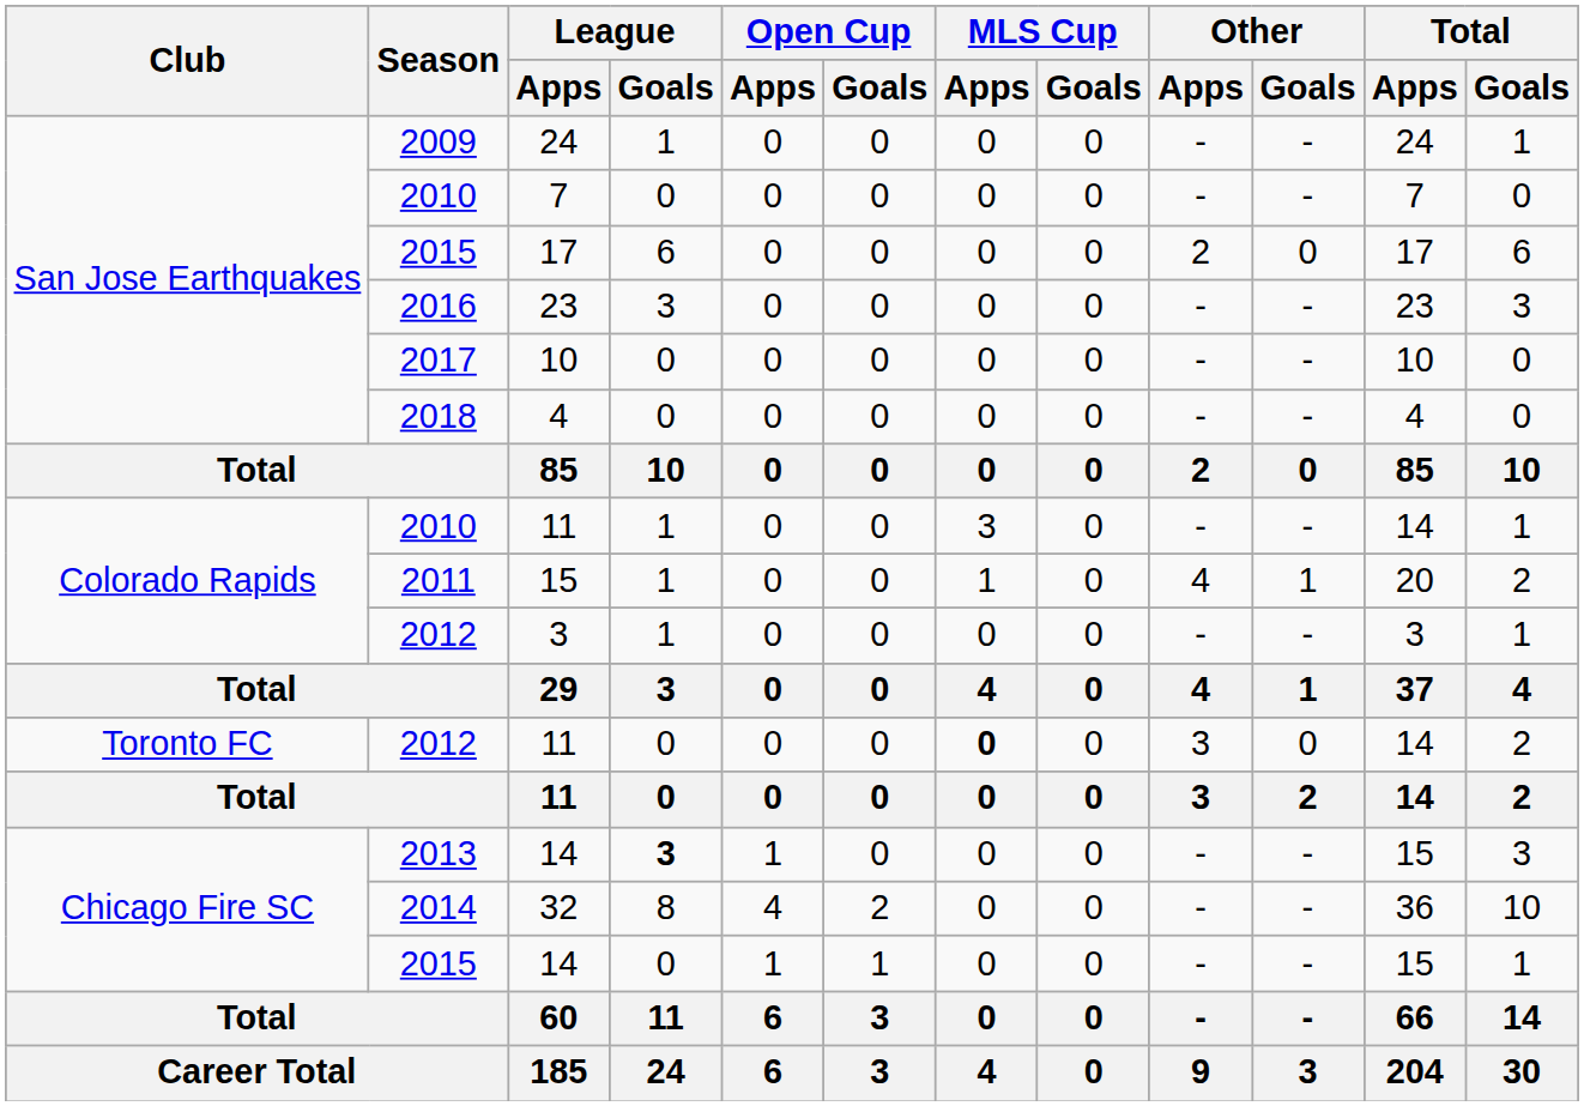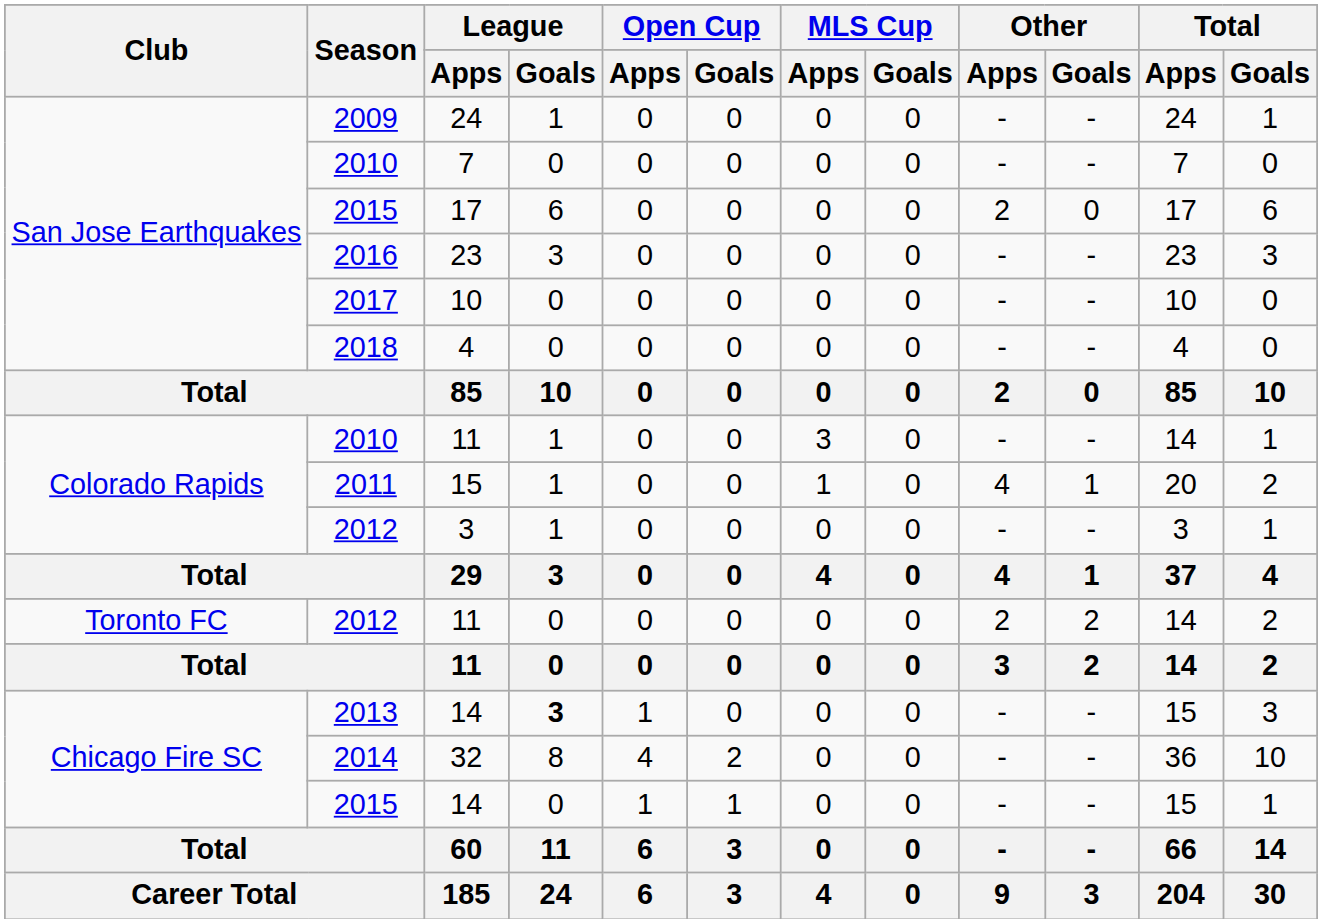 <table class="wikitable" style="text-align:center;">
 <tr>
 <th rowspan="2">Club</th>
 <th rowspan="2">Season</th>
 <th colspan="2">League</th>
 <th colspan="2"><a href='#'>Open Cup</a></th>
 <th colspan="2"><a href='#'>MLS Cup</a></th>
 <th colspan="2">Other</th>
 <th colspan="2">Total</th>
 </tr>
 <tr>
 <th>Apps</th>
 <th>Goals</th>
 <th>Apps</th>
 <th>Goals</th>
 <th>Apps</th>
 <th>Goals</th>
 <th>Apps</th>
 <th>Goals</th>
 <th>Apps</th>
 <th>Goals</th>
 </tr>
 <tr>
 <td rowspan="6"><a href='#'>San Jose Earthquakes</a></td>
 <td><a href='#'>2009</a></td>
 <td>24</td>
 <td>1</td>
 <td>0</td>
 <td>0</td>
 <td>0</td>
 <td>0</td>
 <td>-</td>
 <td>-</td>
 <td>24</td>
 <td>1</td>
 </tr>
 <tr>
 <td><a href='#'>2010</a></td>
 <td>7</td>
 <td>0</td>
 <td>0</td>
 <td>0</td>
 <td>0</td>
 <td>0</td>
 <td>-</td>
 <td>-</td>
 <td>7</td>
 <td>0</td>
 </tr>
 <tr>
 <td><a href='#'>2015</a></td>
 <td>17</td>
 <td>6</td>
 <td>0</td>
 <td>0</td>
 <td>0</td>
 <td>0</td>
 <td>2</td>
 <td>0</td>
 <td>17</td>
 <td>6</td>
 </tr>
 <tr>
 <td><a href='#'>2016</a></td>
 <td>23</td>
 <td>3</td>
 <td>0</td>
 <td>0</td>
 <td>0</td>
 <td>0</td>
 <td>-</td>
 <td>-</td>
 <td>23</td>
 <td>3</td>
 </tr>
 <tr>
 <td><a href='#'>2017</a></td>
 <td>10</td>
 <td>0</td>
 <td>0</td>
 <td>0</td>
 <td>0</td>
 <td>0</td>
 <td>-</td>
 <td>-</td>
 <td>10</td>
 <td>0</td>
 </tr>
 <tr>
 <td><a href='#'>2018</a></td>
 <td>4</td>
 <td>0</td>
 <td>0</td>
 <td>0</td>
 <td>0</td>
 <td>0</td>
 <td>-</td>
 <td>-</td>
 <td>4</td>
 <td>0</td>
 </tr>
 <tr>
 <th colspan="2">Total</th>
 <th>85</th>
 <th>10</th>
 <th>0</th>
 <th>0</th>
 <th>0</th>
 <th>0</th>
 <th>2</th>
 <th>0</th>
 <th>85</th>
 <th>10</th>
 </tr>
 <tr>
 <td rowspan="3"><a href='#'>Colorado Rapids</a></td>
 <td><a href='#'>2010</a></td>
 <td>11</td>
 <td>1</td>
 <td>0</td>
 <td>0</td>
 <td>3</td>
 <td>0</td>
 <td>-</td>
 <td>-</td>
 <td>14</td>
 <td>1</td>
 </tr>
 <tr>
 <td><a href='#'>2011</a></td>
 <td>15</td>
 <td>1</td>
 <td>0</td>
 <td>0</td>
 <td>1</td>
 <td>0</td>
 <td>4</td>
 <td>1</td>
 <td>20</td>
 <td>2</td>
 </tr>
 <tr>
 <td><a href='#'>2012</a></td>
 <td>3</td>
 <td>1</td>
 <td>0</td>
 <td>0</td>
 <td>0</td>
 <td>0</td>
 <td>-</td>
 <td>-</td>
 <td>3</td>
 <td>1</td>
 </tr>
 <tr>
 <th colspan="2">Total</th>
 <th>29</th>
 <th>3</th>
 <th>0</th>
 <th>0</th>
 <th>4</th>
 <th>0</th>
 <th>4</th>
 <th>1</th>
 <th>37</th>
 <th>4</th>
 </tr>
 <tr>
 <td rowspan="1"><a href='#'>Toronto FC</a></td>
 <td><a href='#'>2012</a></td>
 <td>11</td>
 <td>0</td>
 <td>0</td>
 <td>0</td>
-<td><strong>0</strong></td>
 <td>0</td>
-<td>3</td>
 <td>0</td>
+<td>2</td>
+<td>2</td>
 <td>14</td>
 <td>2</td>
 </tr>
 <tr>
 <th colspan="2">Total</th>
 <th>11</th>
 <th>0</th>
 <th>0</th>
 <th>0</th>
 <th>0</th>
 <th>0</th>
 <th>3</th>
 <th>2</th>
 <th>14</th>
 <th>2</th>
 </tr>
 <tr>
 <td rowspan="3"><a href='#'>Chicago Fire SC</a></td>
 <td><a href='#'>2013</a></td>
 <td>14</td>
 <td><strong>3</strong></td>
 <td>1</td>
 <td>0</td>
 <td>0</td>
 <td>0</td>
 <td>-</td>
 <td>-</td>
 <td>15</td>
 <td>3</td>
 </tr>
 <tr>
 <td><a href='#'>2014</a></td>
 <td>32</td>
 <td>8</td>
 <td>4</td>
 <td>2</td>
 <td>0</td>
 <td>0</td>
 <td>-</td>
 <td>-</td>
 <td>36</td>
 <td>10</td>
 </tr>
 <tr>
 <td><a href='#'>2015</a></td>
 <td>14</td>
 <td>0</td>
 <td>1</td>
 <td>1</td>
 <td>0</td>
 <td>0</td>
 <td>-</td>
 <td>-</td>
 <td>15</td>
 <td>1</td>
 </tr>
 <tr>
 <th colspan="2">Total</th>
 <th>60</th>
 <th>11</th>
 <th>6</th>
 <th>3</th>
 <th>0</th>
 <th>0</th>
 <th>-</th>
 <th>-</th>
 <th>66</th>
 <th>14</th>
 </tr>
 <tr>
 <th colspan="2">Career Total</th>
 <th>185</th>
 <th>24</th>
 <th>6</th>
 <th>3</th>
 <th>4</th>
 <th>0</th>
 <th>9</th>
 <th>3</th>
 <th>204</th>
 <th>30</th>
 </tr>
 </table>
